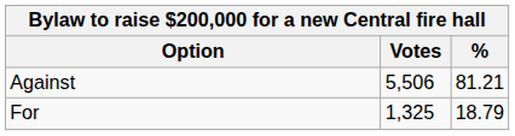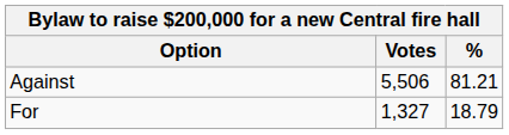 <table class="wikitable">
 <tr>
 <th colspan="3">Bylaw to raise $200,000 for a new Central fire hall</th>
 </tr>
 <tr>
 <th style="width: 300px">Option</th>
 <th style="width: 50px">Votes</th>
 <th style="width: 40px">%</th>
 </tr>
 <tr>
 <td>Against</td>
 <td>5,506</td>
 <td>81.21</td>
 </tr>
 <tr>
 <td>For</td>
-<td>1,325</td>
+<td>1,327</td>
 <td>18.79</td>
 </tr>
 </table>
